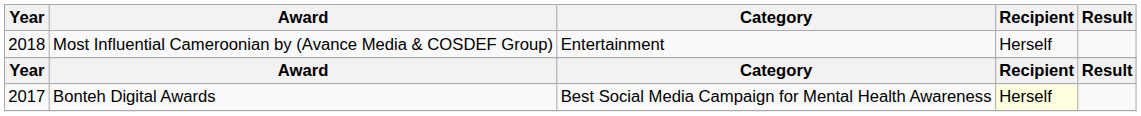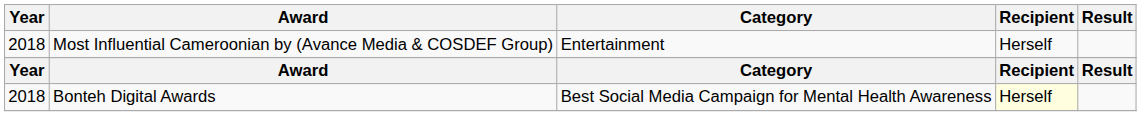 <table class="wikitable plainrowheaders sortable">
 <tr>
 <th>Year</th>
 <th>Award</th>
 <th>Category</th>
 <th>Recipient</th>
 <th>Result</th>
 </tr>
 <tr>
 <td>2018</td>
 <td>Most Influential Cameroonian by (Avance Media & COSDEF Group)</td>
 <td>Entertainment</td>
 <td>Herself</td>
 <td></td>
 </tr>
 <tr>
 </tr>
 <tr>
 <th>Year</th>
 <th>Award</th>
 <th>Category</th>
 <th>Recipient</th>
 <th>Result</th>
 </tr>
 <tr>
-<td>2017</td>
+<td>2018</td>
 <td>Bonteh Digital Awards</td>
 <td>Best Social Media Campaign for Mental Health Awareness</td>
 <td style="background: lightyellow;">Herself</td>
 <td></td>
 </tr>
 <tr>
 </tr>
 </table>
